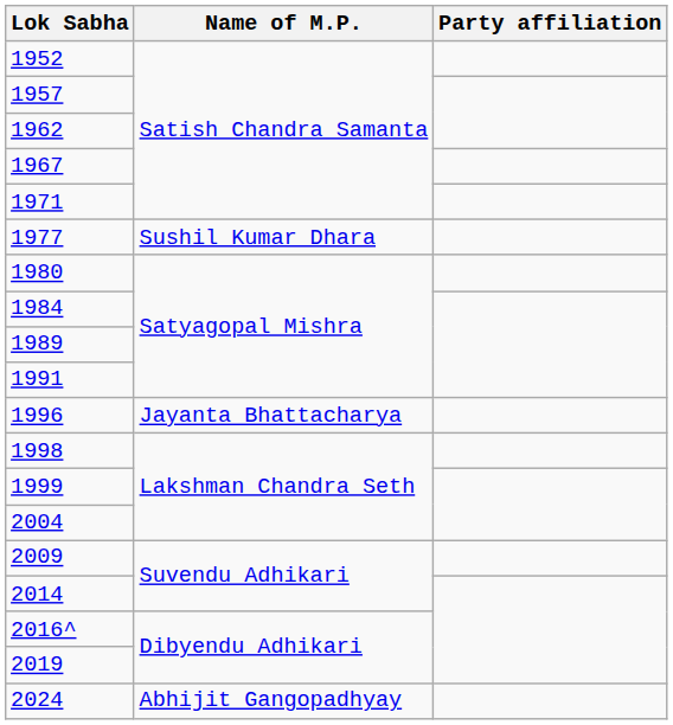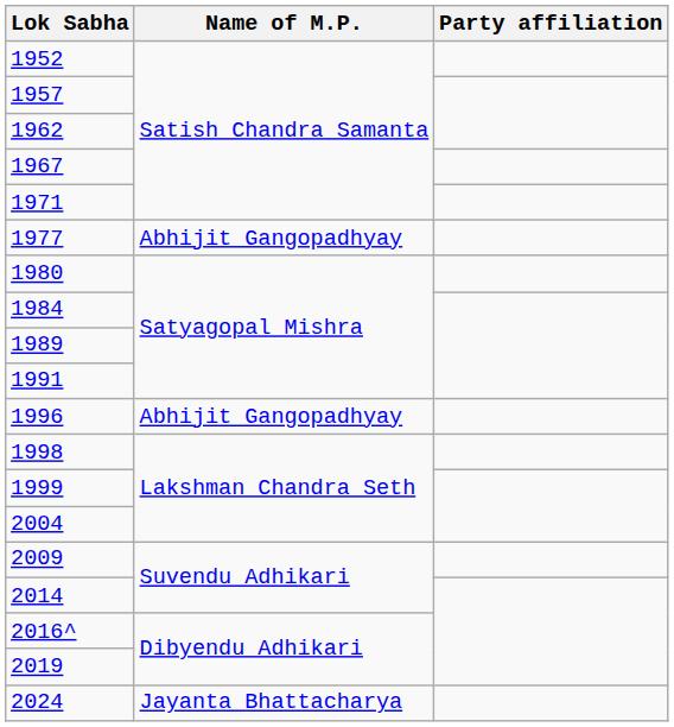 <table class="wikitable sortable">
 <tr>
 <th>Lok Sabha</th>
 <th>Name of M.P.</th>
 <th colspan=2>Party affiliation</th>
 </tr>
 <tr>
 <td><a href='#'>1952</a></td>
 <td rowspan="5"><a href='#'>Satish Chandra Samanta</a></td>
 <td></td>
 </tr>
 <tr>
 <td><a href='#'>1957</a></td>
 </tr>
 <tr>
 <td><a href='#'>1962</a></td>
 </tr>
 <tr>
 <td><a href='#'>1967</a></td>
 <td></td>
 </tr>
 <tr>
 <td><a href='#'>1971</a></td>
 </tr>
 <tr>
 <td><a href='#'>1977</a></td>
-<td><a href='#'>Sushil Kumar Dhara</a></td>
+<td><a href='#'>Abhijit Gangopadhyay</a></td>
 <td></td>
 </tr>
 <tr>
 <td><a href='#'>1980</a></td>
 <td rowspan=4><a href='#'>Satyagopal Mishra</a></td>
 <td></td>
 </tr>
 <tr>
 <td><a href='#'>1984</a></td>
 </tr>
 <tr>
 <td><a href='#'>1989</a></td>
 </tr>
 <tr>
 <td><a href='#'>1991</a></td>
 </tr>
 <tr>
 <td><a href='#'>1996</a></td>
-<td><a href='#'>Jayanta Bhattacharya</a></td>
+<td><a href='#'>Abhijit Gangopadhyay</a></td>
 <td></td>
 </tr>
 <tr>
 <td><a href='#'>1998</a></td>
 <td rowspan=3><a href='#'>Lakshman Chandra Seth</a></td>
 <td></td>
 </tr>
 <tr>
 <td><a href='#'>1999</a></td>
 </tr>
 <tr>
 <td><a href='#'>2004</a></td>
 </tr>
 <tr>
 <td><a href='#'>2009</a></td>
 <td rowspan=2><a href='#'>Suvendu Adhikari</a></td>
 <td></td>
 </tr>
 <tr>
 <td><a href='#'>2014</a></td>
 </tr>
 <tr>
 <td><a href='#'>2016^</a></td>
 <td rowspan=2><a href='#'>Dibyendu Adhikari</a></td>
 </tr>
 <tr>
 <td><a href='#'>2019</a></td>
 </tr>
 <tr>
 <td><a href='#'>2024</a></td>
-<td><a href='#'>Abhijit Gangopadhyay</a></td>
+<td><a href='#'>Jayanta Bhattacharya</a></td>
 <td></td>
 </tr>
 </table>
